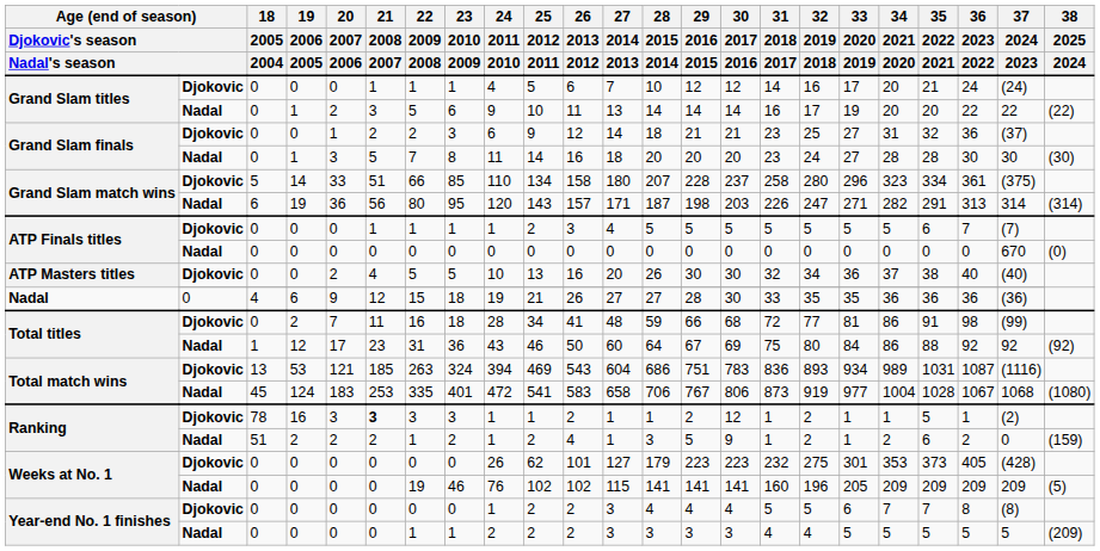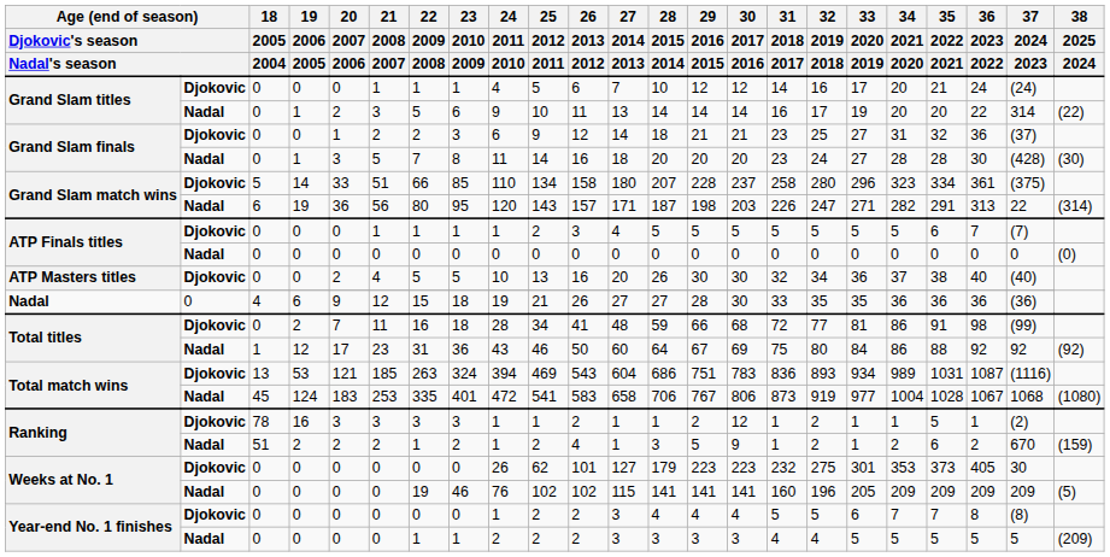 <table class="wikitable mw-datatable">
 <tr>
 <th colspan=2>Age (end of season)</th>
 <th>18</th>
 <th>19</th>
 <th>20</th>
 <th>21</th>
 <th>22</th>
 <th>23</th>
 <th>24</th>
 <th>25</th>
 <th>26</th>
 <th>27</th>
 <th>28</th>
 <th>29</th>
 <th>30</th>
 <th>31</th>
 <th>32</th>
 <th>33</th>
 <th>34</th>
 <th>35</th>
 <th>36</th>
 <th>37</th>
 <th>38</th>
 </tr>
 <tr>
 <th colspan=2 style="text-align:left"> <a href='#'>Djokovic</a>'s season</th>
 <th>2005</th>
 <th>2006</th>
 <th>2007</th>
 <th>2008</th>
 <th>2009</th>
 <th>2010</th>
 <th>2011</th>
 <th>2012</th>
 <th>2013</th>
 <th>2014</th>
 <th>2015</th>
 <th>2016</th>
 <th>2017</th>
 <th>2018</th>
 <th>2019</th>
 <th>2020</th>
 <th>2021</th>
 <th>2022</th>
 <th>2023</th>
 <th>2024</th>
 <th>2025</th>
 </tr>
 <tr style="border-bottom:2px solid">
 <th colspan=2 style=text-align:left> <a href='#'>Nadal</a>'s season</th>
 <th>2004</th>
 <th>2005</th>
 <th>2006</th>
 <th>2007</th>
 <th>2008</th>
 <th>2009</th>
 <th>2010</th>
 <th>2011</th>
 <th>2012</th>
 <th>2013</th>
 <th>2014</th>
 <th>2015</th>
 <th>2016</th>
 <th>2017</th>
 <th>2018</th>
 <th>2019</th>
 <th>2020</th>
 <th>2021</th>
 <th>2022</th>
 <th>2023</th>
 <th>2024</th>
 </tr>
 <tr>
 <th rowspan=2 style="text-align:left">Grand Slam titles</th>
 <td><strong>Djokovic</strong></td>
 <td>0</td>
 <td>0</td>
 <td>0</td>
 <td>1</td>
 <td>1</td>
 <td>1</td>
 <td>4</td>
 <td>5</td>
 <td>6</td>
 <td>7</td>
 <td>10</td>
 <td>12</td>
 <td>12</td>
 <td>14</td>
 <td>16</td>
 <td>17</td>
 <td>20</td>
 <td>21</td>
 <td>24</td>
 <td>(24)</td>
 <td></td>
 </tr>
 <tr>
 <td><strong>Nadal</strong></td>
 <td>0</td>
 <td>1</td>
 <td>2</td>
 <td>3</td>
 <td>5</td>
 <td>6</td>
 <td>9</td>
 <td>10</td>
 <td>11</td>
 <td>13</td>
 <td>14</td>
 <td>14</td>
 <td>14</td>
 <td>16</td>
 <td>17</td>
 <td>19</td>
 <td>20</td>
 <td>20</td>
 <td>22</td>
-<td>22</td>
+<td>314</td>
 <td>(22)</td>
 </tr>
 <tr>
 <th rowspan="2" style="text-align:left">Grand Slam finals</th>
 <td><strong>Djokovic</strong></td>
 <td>0</td>
 <td>0</td>
 <td>1</td>
 <td 2>2</td>
 <td>2</td>
 <td>3</td>
 <td>6</td>
 <td>9</td>
 <td>12</td>
 <td>14</td>
 <td>18</td>
 <td>21</td>
 <td>21</td>
 <td>23</td>
 <td>25</td>
 <td>27</td>
 <td>31</td>
 <td>32</td>
 <td>36</td>
 <td>(37)</td>
 <td></td>
 </tr>
 <tr>
 <td><strong>Nadal</strong></td>
 <td>0</td>
 <td>1</td>
 <td>3</td>
 <td>5</td>
 <td>7</td>
 <td>8</td>
 <td>11</td>
 <td>14</td>
 <td>16</td>
 <td>18</td>
 <td>20</td>
 <td>20</td>
 <td>20</td>
 <td>23</td>
 <td>24</td>
 <td>27</td>
 <td>28</td>
 <td>28</td>
 <td>30</td>
-<td>30</td>
+<td>(428)</td>
 <td>(30)</td>
 </tr>
 <tr>
 <th rowspan=2 style="text-align:left">Grand Slam match wins</th>
 <td><strong>Djokovic</strong></td>
 <td>5</td>
 <td>14</td>
 <td>33</td>
 <td>51</td>
 <td>66</td>
 <td>85</td>
 <td>110</td>
 <td>134</td>
 <td>158</td>
 <td>180</td>
 <td>207</td>
 <td>228</td>
 <td>237</td>
 <td>258</td>
 <td>280</td>
 <td>296</td>
 <td>323</td>
 <td>334</td>
 <td>361</td>
 <td>(375)</td>
 <td></td>
 </tr>
 <tr style="border-bottom:2px solid">
 <td><strong>Nadal</strong></td>
 <td>6</td>
 <td>19</td>
 <td>36</td>
 <td>56</td>
 <td>80</td>
 <td>95</td>
 <td>120</td>
 <td>143</td>
 <td>157</td>
 <td>171</td>
 <td>187</td>
 <td>198</td>
 <td>203</td>
 <td>226</td>
 <td>247</td>
 <td>271</td>
 <td>282</td>
 <td>291</td>
 <td>313</td>
-<td>314</td>
+<td>22</td>
 <td>(314)</td>
 </tr>
 <tr>
 <th rowspan=2 style="text-align:left">ATP Finals titles</th>
 <td><strong>Djokovic</strong></td>
 <td>0</td>
 <td>0</td>
 <td>0</td>
 <td>1</td>
 <td>1</td>
 <td>1</td>
 <td>1</td>
 <td>2</td>
 <td>3</td>
 <td>4</td>
 <td>5</td>
 <td>5</td>
 <td>5</td>
 <td>5</td>
 <td>5</td>
 <td>5</td>
 <td>5</td>
 <td>6</td>
 <td>7</td>
 <td>(7)</td>
 <td></td>
 </tr>
 <tr>
 <td><strong>Nadal</strong></td>
 <td>0</td>
 <td>0</td>
 <td>0</td>
 <td>0</td>
 <td>0</td>
 <td>0</td>
 <td>0</td>
 <td>0</td>
 <td>0</td>
 <td>0</td>
 <td>0</td>
 <td>0</td>
 <td>0</td>
 <td>0</td>
 <td>0</td>
 <td>0</td>
 <td>0</td>
 <td>0</td>
 <td>0</td>
-<td>670</td>
+<td>0</td>
 <td>(0)</td>
 </tr>
 <tr>
 <th rowspan=2 style="text-align:left">ATP Masters titles</th>
 <td><strong>Djokovic</strong></td>
 <td>0</td>
 <td>0</td>
 <td>2</td>
 <td>4</td>
 <td>5</td>
 <td>5</td>
 <td>10</td>
 <td>13</td>
 <td>16</td>
 <td>20</td>
 <td>26</td>
 <td>30</td>
 <td>30</td>
 <td>32</td>
 <td>34</td>
 <td>36</td>
 <td>37</td>
 <td>38</td>
 <td>40</td>
 <td>(40)</td>
 <td></td>
 </tr>
 <tr>
 </tr>
 <tr style="border-bottom:2px solid">
 <td><strong>Nadal</strong></td>
 <td>0</td>
 <td>4</td>
 <td>6</td>
 <td>9</td>
 <td>12</td>
 <td>15</td>
 <td>18</td>
 <td>19</td>
 <td>21</td>
 <td>26</td>
 <td>27</td>
 <td>27</td>
 <td>28</td>
 <td>30</td>
 <td>33</td>
 <td>35</td>
 <td>35</td>
 <td>36</td>
 <td>36</td>
 <td>36</td>
 <td>(36)</td>
 </tr>
 <tr>
 <th rowspan=2 style="text-align:left">Total titles</th>
 <td><strong>Djokovic</strong></td>
 <td>0</td>
 <td>2</td>
 <td>7</td>
 <td>11</td>
 <td>16</td>
 <td>18</td>
 <td>28</td>
 <td>34</td>
 <td>41</td>
 <td>48</td>
 <td>59</td>
 <td>66</td>
 <td>68</td>
 <td>72</td>
 <td>77</td>
 <td>81</td>
 <td>86</td>
 <td>91</td>
 <td>98</td>
 <td>(99)</td>
 <td></td>
 </tr>
 <tr>
 <td><strong>Nadal</strong></td>
 <td>1</td>
 <td>12</td>
 <td>17</td>
 <td>23</td>
 <td>31</td>
 <td>36</td>
 <td>43</td>
 <td>46</td>
 <td>50</td>
 <td>60</td>
 <td>64</td>
 <td>67</td>
 <td>69</td>
 <td>75</td>
 <td>80</td>
 <td>84</td>
 <td>86</td>
 <td>88</td>
 <td>92</td>
 <td>92</td>
 <td>(92)</td>
 </tr>
 <tr>
 <th rowspan=2 style="text-align:left">Total match wins</th>
 <td><strong>Djokovic</strong></td>
 <td>13</td>
 <td>53</td>
 <td>121</td>
 <td>185</td>
 <td>263</td>
 <td>324</td>
 <td>394</td>
 <td>469</td>
 <td>543</td>
 <td>604</td>
 <td>686</td>
 <td>751</td>
 <td>783</td>
 <td>836</td>
 <td>893</td>
 <td>934</td>
 <td>989</td>
 <td>1031</td>
 <td>1087</td>
 <td>(1116)</td>
 <td></td>
 </tr>
 <tr style="border-bottom:2px solid">
 <td><strong>Nadal</strong></td>
 <td>45</td>
 <td>124</td>
 <td>183</td>
 <td>253</td>
 <td>335</td>
 <td>401</td>
 <td>472</td>
 <td>541</td>
 <td>583</td>
 <td>658</td>
 <td>706</td>
 <td>767</td>
 <td>806</td>
 <td>873</td>
 <td>919</td>
 <td>977</td>
 <td>1004</td>
 <td>1028</td>
 <td>1067</td>
 <td>1068</td>
 <td>(1080)</td>
 </tr>
 <tr>
 <th rowspan=2 style="text-align:left">Ranking</th>
 <td><strong>Djokovic</strong></td>
 <td>78</td>
 <td>16</td>
 <td>3</td>
-<td><strong>3</strong></td>
+<td>3</td>
 <td>3</td>
 <td>3</td>
 <td>1</td>
 <td>1</td>
 <td>2</td>
 <td>1</td>
 <td>1</td>
 <td>2</td>
 <td>12</td>
 <td>1</td>
 <td>2</td>
 <td>1</td>
 <td>1</td>
 <td>5</td>
 <td>1</td>
 <td>(2)</td>
 <td></td>
 </tr>
 <tr>
 <td><strong>Nadal</strong></td>
 <td>51</td>
 <td>2</td>
 <td>2</td>
 <td>2</td>
 <td>1</td>
 <td>2</td>
 <td>1</td>
 <td>2</td>
 <td>4</td>
 <td>1</td>
 <td>3</td>
 <td>5</td>
 <td>9</td>
 <td>1</td>
 <td>2</td>
 <td>1</td>
 <td>2</td>
 <td>6</td>
 <td>2</td>
-<td>0</td>
+<td>670</td>
 <td>(159)</td>
 </tr>
 <tr>
 <th rowspan=2 style="text-align:left">Weeks at No. 1</th>
 <td><strong>Djokovic</strong></td>
 <td>0</td>
 <td>0</td>
 <td>0</td>
 <td>0</td>
 <td>0</td>
 <td>0</td>
 <td>26</td>
 <td>62</td>
 <td>101</td>
 <td>127</td>
 <td>179</td>
 <td>223</td>
 <td>223</td>
 <td>232</td>
 <td>275</td>
 <td>301</td>
 <td>353</td>
 <td>373</td>
 <td>405</td>
-<td>(428)</td>
+<td>30</td>
 <td></td>
 </tr>
 <tr>
 <td><strong>Nadal</strong></td>
 <td>0</td>
 <td>0</td>
 <td>0</td>
 <td>0</td>
 <td>19</td>
 <td>46</td>
 <td>76</td>
 <td>102</td>
 <td>102</td>
 <td>115</td>
 <td>141</td>
 <td>141</td>
 <td>141</td>
 <td>160</td>
 <td>196</td>
 <td>205</td>
 <td>209</td>
 <td>209</td>
 <td>209</td>
 <td>209</td>
 <td>(5)</td>
 </tr>
 <tr>
 <th rowspan=2 style="text-align:left">Year-end No. 1 finishes</th>
 <td><strong>Djokovic</strong></td>
 <td>0</td>
 <td>0</td>
 <td>0</td>
 <td>0</td>
 <td>0</td>
 <td>0</td>
 <td>1</td>
 <td>2</td>
 <td>2</td>
 <td>3</td>
 <td>4</td>
 <td>4</td>
 <td>4</td>
 <td>5</td>
 <td>5</td>
 <td>6</td>
 <td>7</td>
 <td>7</td>
 <td>8</td>
 <td>(8)</td>
 <td></td>
 </tr>
 <tr>
 <td><strong>Nadal</strong></td>
 <td>0</td>
 <td>0</td>
 <td>0</td>
 <td>0</td>
 <td>1</td>
 <td>1</td>
 <td>2</td>
 <td>2</td>
 <td>2</td>
 <td>3</td>
 <td>3</td>
 <td>3</td>
 <td>3</td>
 <td>4</td>
 <td>4</td>
 <td>5</td>
 <td>5</td>
 <td>5</td>
 <td>5</td>
 <td>5</td>
 <td>(209)</td>
 </tr>
 </table>
